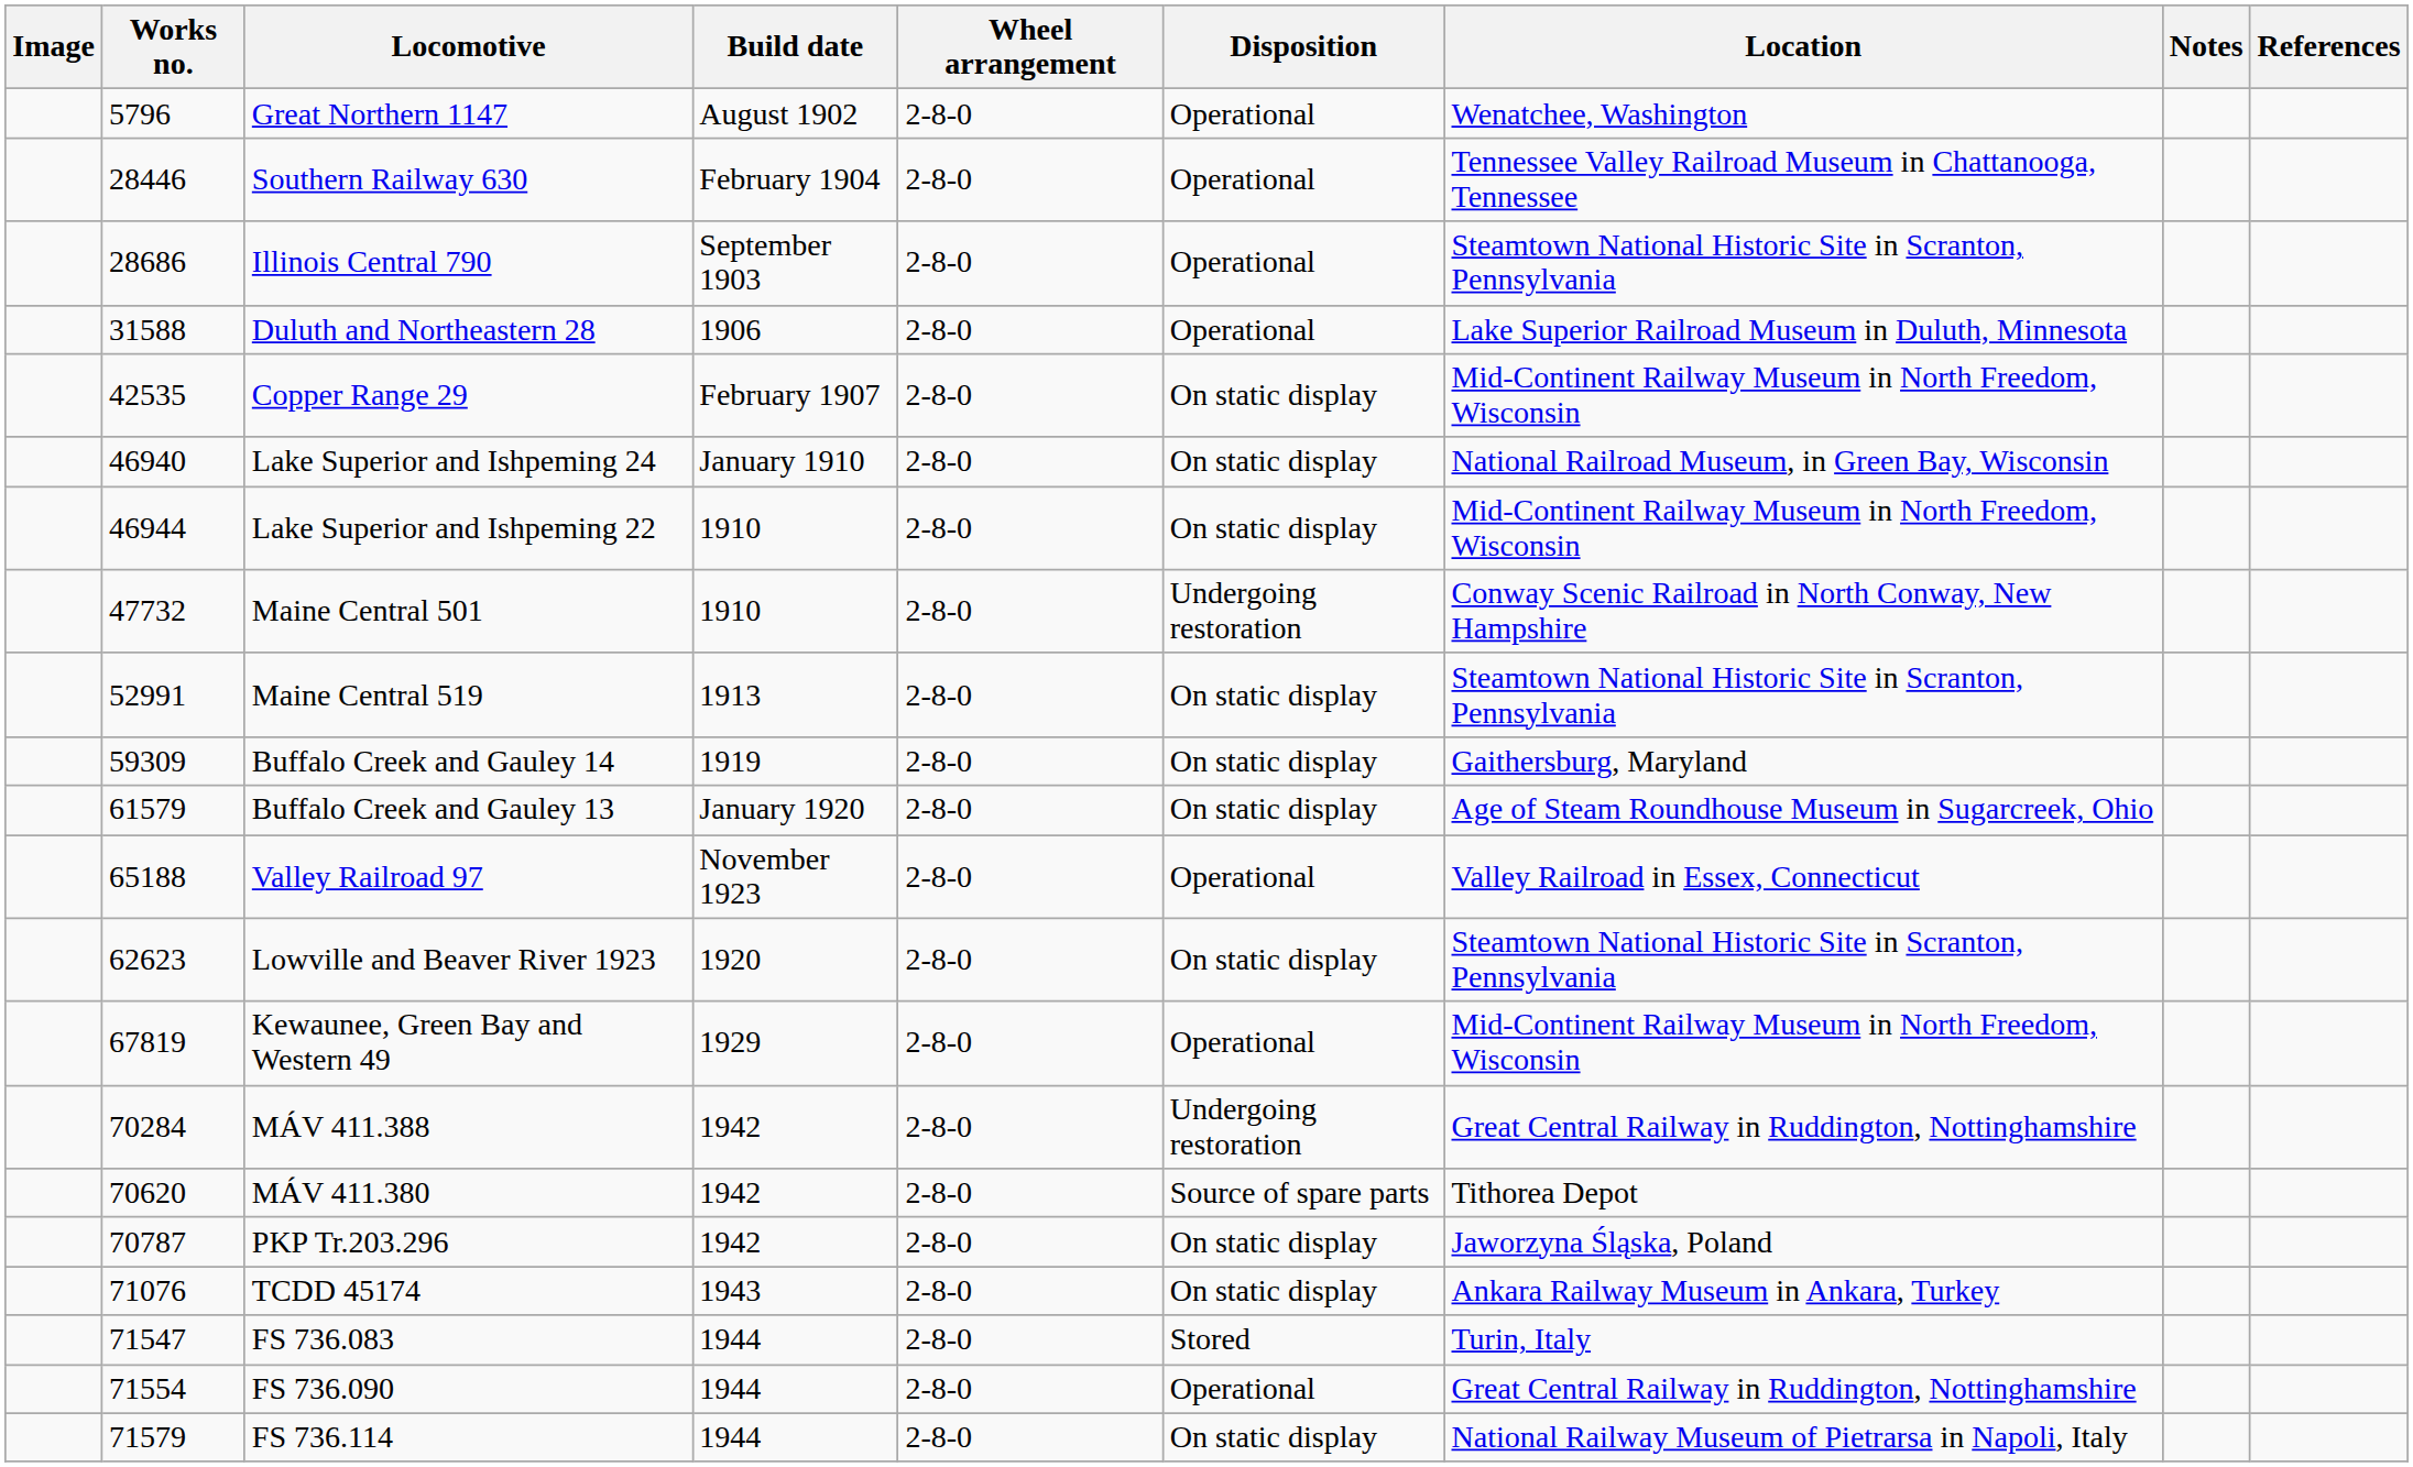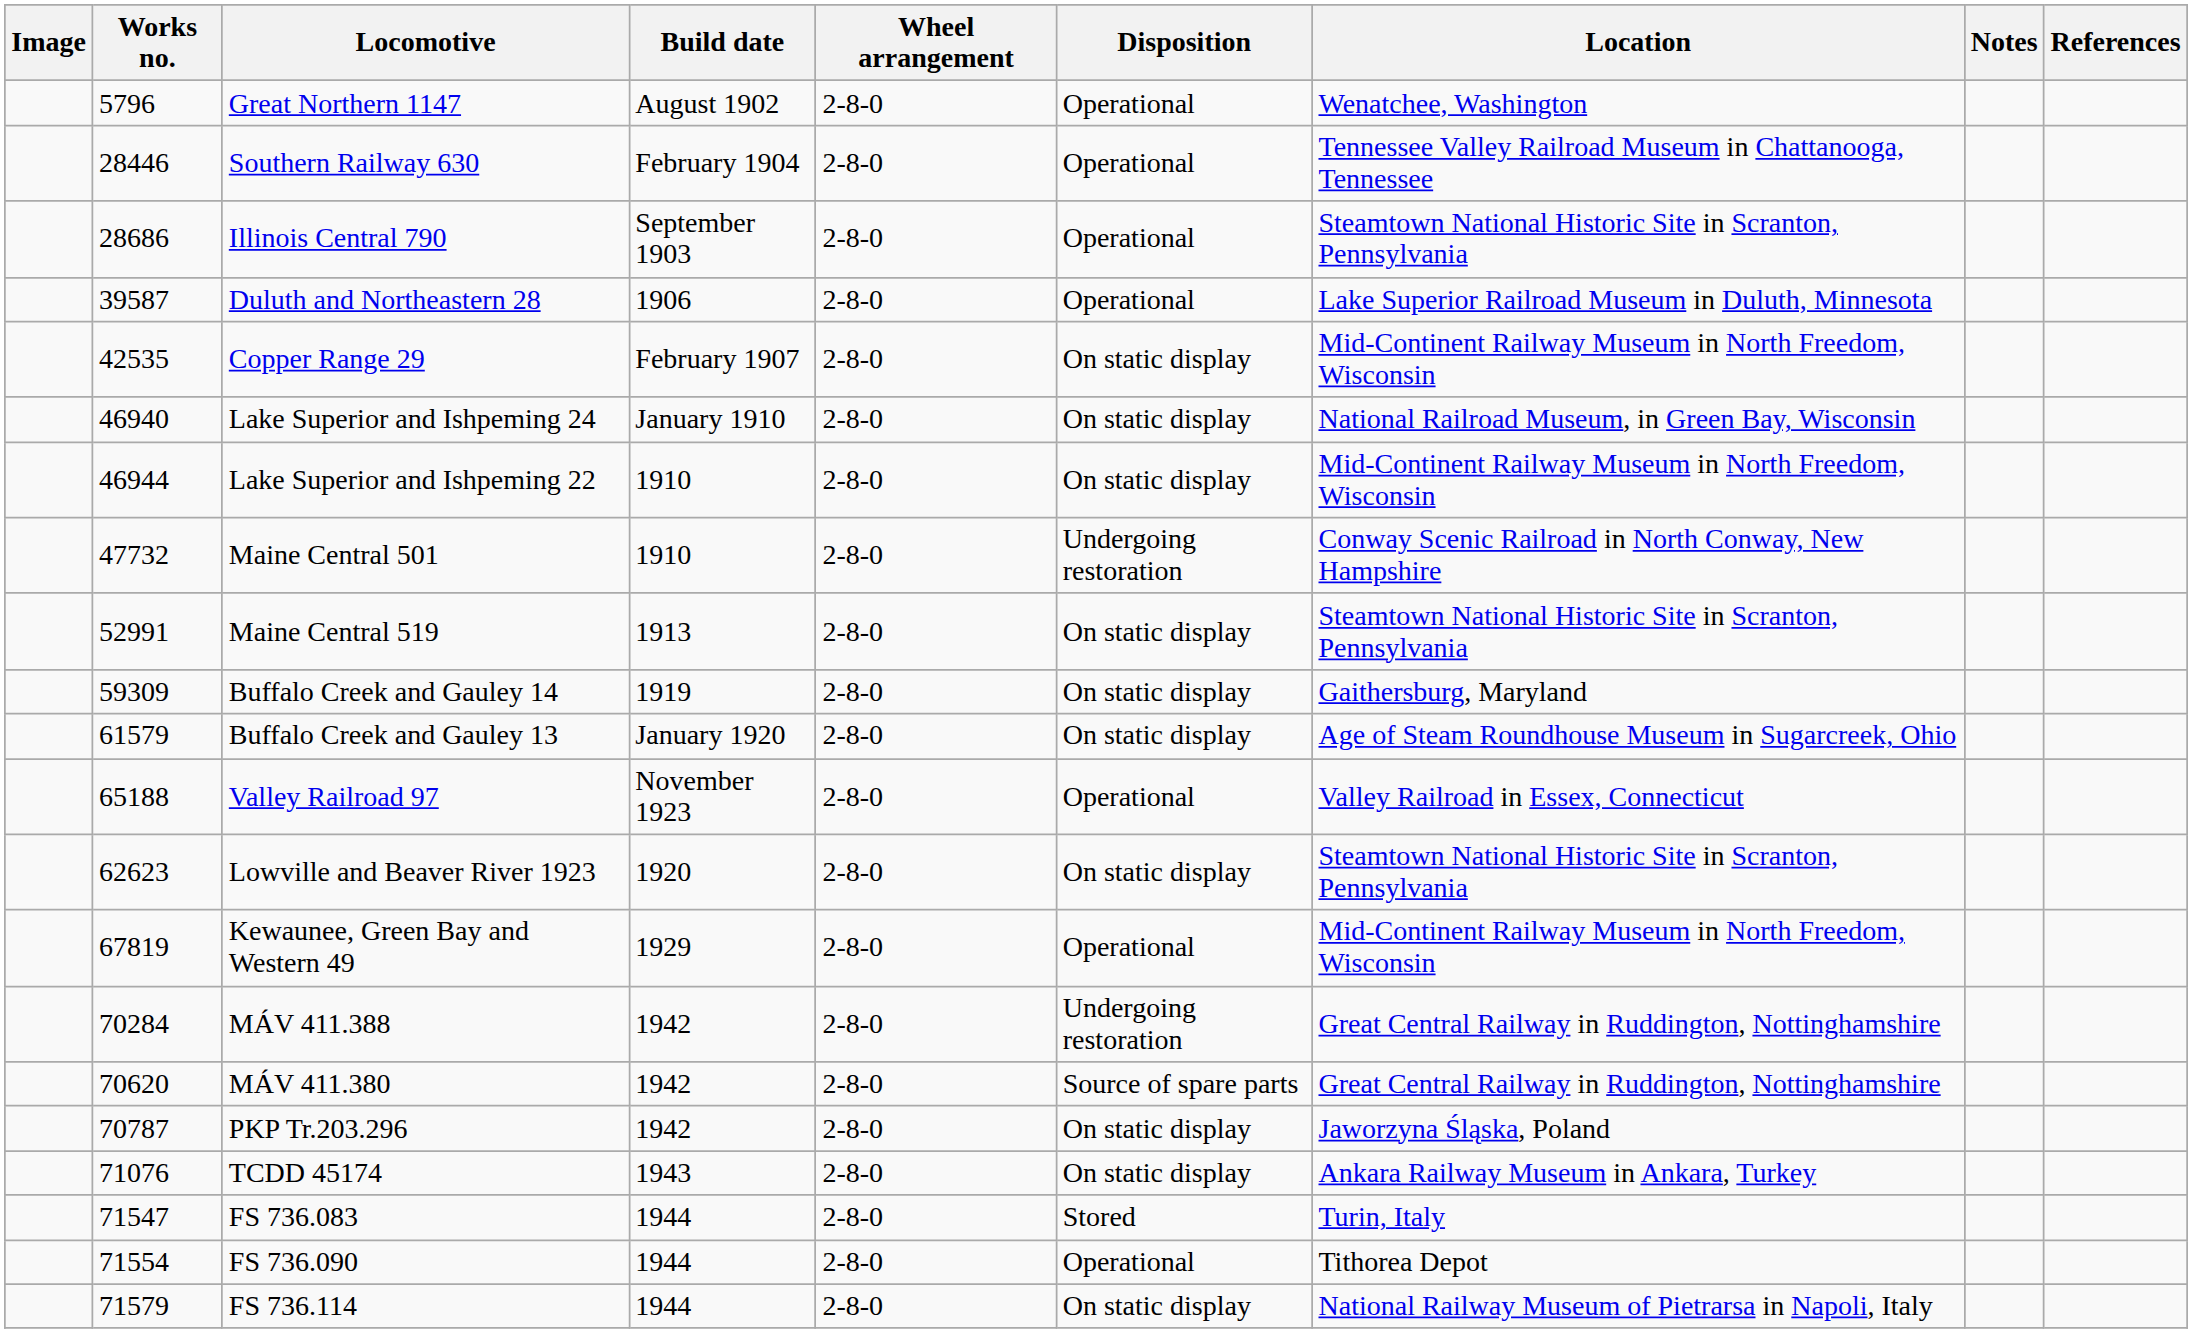 <table class="wikitable">
 <tr>
 <th>Image</th>
 <th>Works no.</th>
 <th>Locomotive</th>
 <th>Build date</th>
 <th>Wheel arrangement</th>
 <th>Disposition</th>
 <th>Location</th>
 <th>Notes</th>
 <th>References</th>
 </tr>
 <tr>
 <td></td>
 <td>5796</td>
 <td><a href='#'>Great Northern 1147</a></td>
 <td>August 1902</td>
 <td>2-8-0</td>
 <td>Operational</td>
 <td><a href='#'>Wenatchee, Washington</a></td>
 <td></td>
 <td></td>
 </tr>
 <tr>
 <td></td>
 <td>28446</td>
 <td><a href='#'>Southern Railway 630</a></td>
 <td>February 1904</td>
 <td>2-8-0</td>
 <td>Operational</td>
 <td><a href='#'>Tennessee Valley Railroad Museum</a> in <a href='#'>Chattanooga, Tennessee</a></td>
 <td></td>
 <td></td>
 </tr>
 <tr>
 <td></td>
 <td>28686</td>
 <td><a href='#'>Illinois Central 790</a></td>
 <td>September 1903</td>
 <td>2-8-0</td>
 <td>Operational</td>
 <td><a href='#'>Steamtown National Historic Site</a> in <a href='#'>Scranton, Pennsylvania</a></td>
 <td></td>
 <td></td>
 </tr>
 <tr>
 <td></td>
-<td>31588</td>
+<td>39587</td>
 <td><a href='#'>Duluth and Northeastern 28</a></td>
 <td>1906</td>
 <td>2-8-0</td>
 <td>Operational</td>
 <td><a href='#'>Lake Superior Railroad Museum</a> in <a href='#'>Duluth, Minnesota</a></td>
 <td></td>
 <td></td>
 </tr>
 <tr>
 <td></td>
 <td>42535</td>
 <td><a href='#'>Copper Range 29</a></td>
 <td>February 1907</td>
 <td>2-8-0</td>
 <td>On static display</td>
 <td><a href='#'>Mid-Continent Railway Museum</a> in <a href='#'>North Freedom, Wisconsin</a></td>
 <td></td>
 <td></td>
 </tr>
 <tr>
 <td></td>
 <td>46940</td>
 <td>Lake Superior and Ishpeming 24</td>
 <td>January 1910</td>
 <td>2-8-0</td>
 <td>On static display</td>
 <td><a href='#'>National Railroad Museum</a>, in <a href='#'>Green Bay, Wisconsin</a></td>
 <td></td>
 <td></td>
 </tr>
 <tr>
 <td></td>
 <td>46944</td>
 <td>Lake Superior and Ishpeming 22</td>
 <td>1910</td>
 <td>2-8-0</td>
 <td>On static display</td>
 <td><a href='#'>Mid-Continent Railway Museum</a> in <a href='#'>North Freedom, Wisconsin</a></td>
 <td></td>
 <td></td>
 </tr>
 <tr>
 <td></td>
 <td>47732</td>
 <td>Maine Central 501</td>
 <td>1910</td>
 <td>2-8-0</td>
 <td>Undergoing restoration</td>
 <td><a href='#'>Conway Scenic Railroad</a> in <a href='#'>North Conway, New Hampshire</a></td>
 <td></td>
 <td></td>
 </tr>
 <tr>
 <td></td>
 <td>52991</td>
 <td>Maine Central 519</td>
 <td>1913</td>
 <td>2-8-0</td>
 <td>On static display</td>
 <td><a href='#'>Steamtown National Historic Site</a> in <a href='#'>Scranton, Pennsylvania</a></td>
 <td></td>
 <td></td>
 </tr>
 <tr>
 <td></td>
 <td>59309</td>
 <td>Buffalo Creek and Gauley 14</td>
 <td>1919</td>
 <td>2-8-0</td>
 <td>On static display</td>
 <td><a href='#'>Gaithersburg</a>, Maryland</td>
 <td></td>
 <td></td>
 </tr>
 <tr>
 <td></td>
 <td>61579</td>
 <td>Buffalo Creek and Gauley 13</td>
 <td>January 1920</td>
 <td>2-8-0</td>
 <td>On static display</td>
 <td><a href='#'>Age of Steam Roundhouse Museum</a> in <a href='#'>Sugarcreek, Ohio</a></td>
 <td></td>
 <td></td>
 </tr>
 <tr>
 <td></td>
 <td>65188</td>
 <td><a href='#'>Valley Railroad 97</a></td>
 <td>November 1923</td>
 <td>2-8-0</td>
 <td>Operational</td>
 <td><a href='#'>Valley Railroad</a> in <a href='#'>Essex, Connecticut</a></td>
 <td></td>
 <td></td>
 </tr>
 <tr>
 <td></td>
 <td>62623</td>
 <td>Lowville and Beaver River 1923</td>
 <td>1920</td>
 <td>2-8-0</td>
 <td>On static display</td>
 <td><a href='#'>Steamtown National Historic Site</a> in <a href='#'>Scranton, Pennsylvania</a></td>
 <td></td>
 <td></td>
 </tr>
 <tr>
 <td></td>
 <td>67819</td>
 <td>Kewaunee, Green Bay and Western 49</td>
 <td>1929</td>
 <td>2-8-0</td>
 <td>Operational</td>
 <td><a href='#'>Mid-Continent Railway Museum</a> in <a href='#'>North Freedom, Wisconsin</a></td>
 <td></td>
 <td></td>
 </tr>
 <tr>
 <td></td>
 <td>70284</td>
 <td>MÁV 411.388</td>
 <td>1942</td>
 <td>2-8-0</td>
 <td>Undergoing restoration</td>
 <td><a href='#'>Great Central Railway</a> in <a href='#'>Ruddington</a>, <a href='#'>Nottinghamshire</a></td>
 <td></td>
 <td></td>
 </tr>
 <tr>
 <td></td>
 <td>70620</td>
 <td>MÁV 411.380</td>
 <td>1942</td>
 <td>2-8-0</td>
 <td>Source of spare parts</td>
-<td>Tithorea Depot</td>
+<td><a href='#'>Great Central Railway</a> in <a href='#'>Ruddington</a>, <a href='#'>Nottinghamshire</a></td>
 <td></td>
 <td></td>
 </tr>
 <tr>
 <td></td>
 <td>70787</td>
 <td>PKP Tr.203.296</td>
 <td>1942</td>
 <td>2-8-0</td>
 <td>On static display</td>
 <td><a href='#'>Jaworzyna Śląska</a>, Poland</td>
 <td></td>
 <td></td>
 </tr>
 <tr>
 <td></td>
 <td>71076</td>
 <td>TCDD 45174</td>
 <td>1943</td>
 <td>2-8-0</td>
 <td>On static display</td>
 <td><a href='#'>Ankara Railway Museum</a> in <a href='#'>Ankara</a>, <a href='#'>Turkey</a></td>
 <td></td>
 <td></td>
 </tr>
 <tr>
 <td></td>
 <td>71547</td>
 <td>FS 736.083</td>
 <td>1944</td>
 <td>2-8-0</td>
 <td>Stored</td>
 <td><a href='#'>Turin, Italy</a></td>
 <td></td>
 <td></td>
 </tr>
 <tr>
 <td></td>
 <td>71554</td>
 <td>FS 736.090</td>
 <td>1944</td>
 <td>2-8-0</td>
 <td>Operational</td>
-<td><a href='#'>Great Central Railway</a> in <a href='#'>Ruddington</a>, <a href='#'>Nottinghamshire</a></td>
+<td>Tithorea Depot</td>
 <td></td>
 <td></td>
 </tr>
 <tr>
 <td></td>
 <td>71579</td>
 <td>FS 736.114</td>
 <td>1944</td>
 <td>2-8-0</td>
 <td>On static display</td>
 <td><a href='#'>National Railway Museum of Pietrarsa</a> in <a href='#'>Napoli</a>, Italy</td>
 <td></td>
 <td></td>
 </tr>
 </table>
